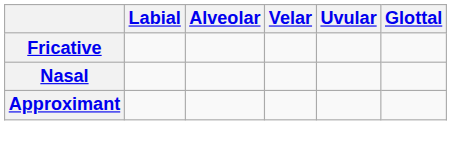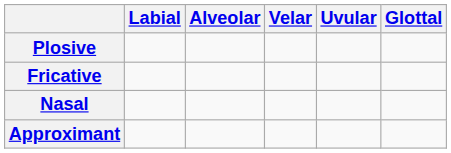 <table class="wikitable">
 <tr>
 <th></th>
 <th><a href='#'>Labial</a></th>
 <th><a href='#'>Alveolar</a></th>
 <th><a href='#'>Velar</a></th>
 <th><a href='#'>Uvular</a></th>
 <th><a href='#'>Glottal</a></th>
+</tr>
+<tr>
+<th><a href='#'>Plosive</a></th>
+<td></td>
+<td></td>
+<td></td>
+<td></td>
+<td> </td>
 </tr>
 <tr>
 <th><a href='#'>Fricative</a></th>
 <td></td>
 <td></td>
 <td></td>
 <td></td>
 <td></td>
 </tr>
 <tr>
 <th><a href='#'>Nasal</a></th>
 <td></td>
 <td></td>
 <td> </td>
 <td></td>
 <td></td>
 </tr>
 <tr>
 <th><a href='#'>Approximant</a></th>
 <td></td>
 <td></td>
 <td> </td>
 <td></td>
 <td></td>
 </tr>
 </table>
